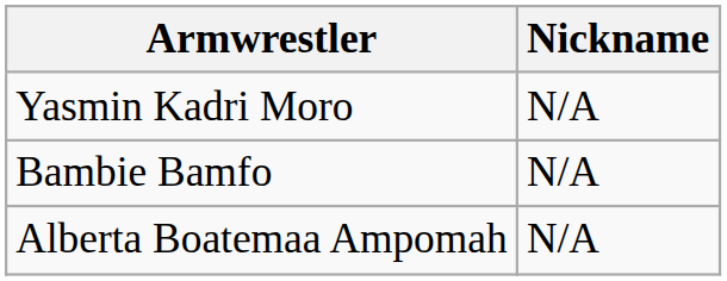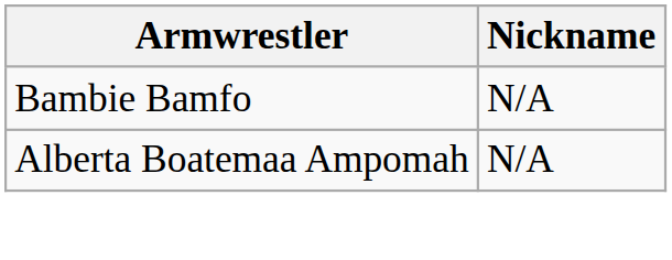 <table class="wikitable">
 <tr>
 <th>Armwrestler</th>
 <th>Nickname</th>
-</tr>
-<tr>
-<td>Yasmin Kadri Moro</td>
-<td>N/A</td>
 </tr>
 <tr>
 <td>Bambie Bamfo</td>
 <td>N/A</td>
 </tr>
 <tr>
 <td>Alberta Boatemaa Ampomah</td>
 <td>N/A</td>
 </tr>
 </table>
